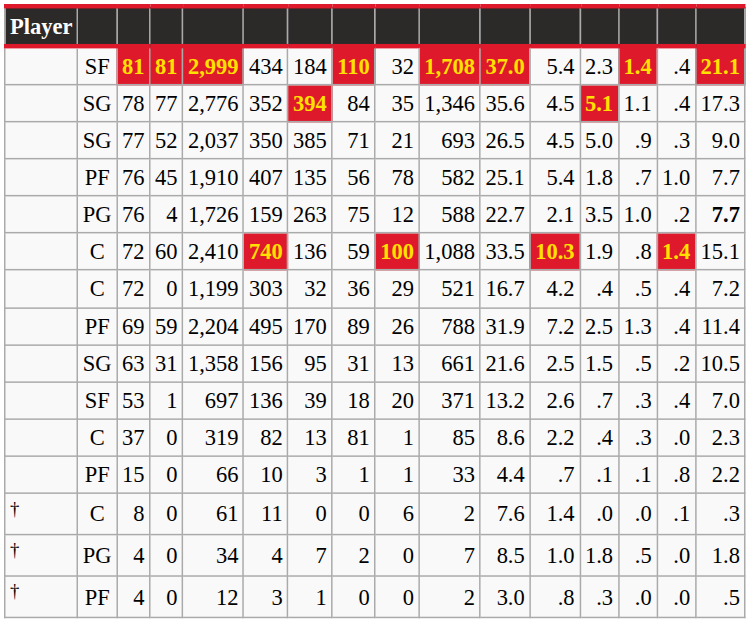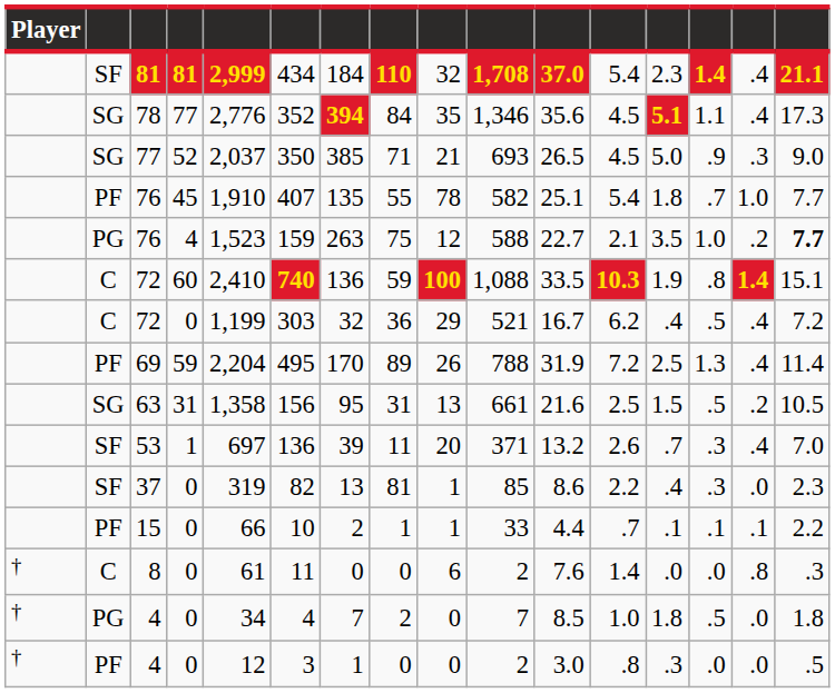 <table class="wikitable sortable" style="font-size: 95%; text-align:right;">
 <tr>
 <th style="background:#2C2A29; color:#FFFFFF; border-top:#DF192C 3px solid; border-bottom:#DF192C 3px solid;">Player</th>
 <th style="background:#2C2A29; color:#FFFFFF; border-top:#DF192C 3px solid; border-bottom:#DF192C 3px solid;"></th>
 <th style="background:#2C2A29; color:#FFFFFF; border-top:#DF192C 3px solid; border-bottom:#DF192C 3px solid;"></th>
 <th style="background:#2C2A29; color:#FFFFFF; border-top:#DF192C 3px solid; border-bottom:#DF192C 3px solid;"></th>
 <th style="background:#2C2A29; color:#FFFFFF; border-top:#DF192C 3px solid; border-bottom:#DF192C 3px solid;"></th>
 <th style="background:#2C2A29; color:#FFFFFF; border-top:#DF192C 3px solid; border-bottom:#DF192C 3px solid;"></th>
 <th style="background:#2C2A29; color:#FFFFFF; border-top:#DF192C 3px solid; border-bottom:#DF192C 3px solid;"></th>
 <th style="background:#2C2A29; color:#FFFFFF; border-top:#DF192C 3px solid; border-bottom:#DF192C 3px solid;"></th>
 <th style="background:#2C2A29; color:#FFFFFF; border-top:#DF192C 3px solid; border-bottom:#DF192C 3px solid;"></th>
 <th style="background:#2C2A29; color:#FFFFFF; border-top:#DF192C 3px solid; border-bottom:#DF192C 3px solid;"></th>
 <th style="background:#2C2A29; color:#FFFFFF; border-top:#DF192C 3px solid; border-bottom:#DF192C 3px solid;"></th>
 <th style="background:#2C2A29; color:#FFFFFF; border-top:#DF192C 3px solid; border-bottom:#DF192C 3px solid;"></th>
 <th style="background:#2C2A29; color:#FFFFFF; border-top:#DF192C 3px solid; border-bottom:#DF192C 3px solid;"></th>
 <th style="background:#2C2A29; color:#FFFFFF; border-top:#DF192C 3px solid; border-bottom:#DF192C 3px solid;"></th>
 <th style="background:#2C2A29; color:#FFFFFF; border-top:#DF192C 3px solid; border-bottom:#DF192C 3px solid;"></th>
 <th style="background:#2C2A29; color:#FFFFFF; border-top:#DF192C 3px solid; border-bottom:#DF192C 3px solid;"></th>
 </tr>
 <tr>
 <td style="text-align:left;"></td>
 <td style="text-align:center;">SF</td>
 <td style="background:#DF192C; color:#FFE100;"><strong>81</strong></td>
 <td style="background:#DF192C; color:#FFE100;"><strong>81</strong></td>
 <td style="background:#DF192C; color:#FFE100;"><strong>2,999</strong></td>
 <td>434</td>
 <td>184</td>
 <td style="background:#DF192C; color:#FFE100;"><strong>110</strong></td>
 <td>32</td>
 <td style="background:#DF192C; color:#FFE100;"><strong>1,708</strong></td>
 <td style="background:#DF192C; color:#FFE100;"><strong>37.0</strong></td>
 <td>5.4</td>
 <td>2.3</td>
 <td style="background:#DF192C; color:#FFE100;"><strong>1.4</strong></td>
 <td>.4</td>
 <td style="background:#DF192C; color:#FFE100;"><strong>21.1</strong></td>
 </tr>
 <tr>
 <td style="text-align:left;"></td>
 <td style="text-align:center;">SG</td>
 <td>78</td>
 <td>77</td>
 <td>2,776</td>
 <td>352</td>
 <td style="background:#DF192C; color:#FFE100;"><strong>394</strong></td>
 <td>84</td>
 <td>35</td>
 <td>1,346</td>
 <td>35.6</td>
 <td>4.5</td>
 <td style="background:#DF192C; color:#FFE100;"><strong>5.1</strong></td>
 <td>1.1</td>
 <td>.4</td>
 <td>17.3</td>
 </tr>
 <tr>
 <td style="text-align:left;"></td>
 <td style="text-align:center;">SG</td>
 <td>77</td>
 <td>52</td>
 <td>2,037</td>
 <td>350</td>
 <td>385</td>
 <td>71</td>
 <td>21</td>
 <td>693</td>
 <td>26.5</td>
 <td>4.5</td>
 <td>5.0</td>
 <td>.9</td>
 <td>.3</td>
 <td>9.0</td>
 </tr>
 <tr>
 <td style="text-align:left;"></td>
 <td style="text-align:center;">PF</td>
 <td>76</td>
 <td>45</td>
 <td>1,910</td>
 <td>407</td>
 <td>135</td>
-<td>56</td>
+<td>55</td>
 <td>78</td>
 <td>582</td>
 <td>25.1</td>
 <td>5.4</td>
 <td>1.8</td>
 <td>.7</td>
 <td>1.0</td>
 <td>7.7</td>
 </tr>
 <tr>
 <td style="text-align:left;"></td>
 <td style="text-align:center;">PG</td>
 <td>76</td>
 <td>4</td>
-<td>1,726</td>
+<td>1,523</td>
 <td>159</td>
 <td>263</td>
 <td>75</td>
 <td>12</td>
 <td>588</td>
 <td>22.7</td>
 <td>2.1</td>
 <td>3.5</td>
 <td>1.0</td>
 <td>.2</td>
 <td><strong>7.7</strong></td>
 </tr>
 <tr>
 <td style="text-align:left;"></td>
 <td style="text-align:center;">C</td>
 <td>72</td>
 <td>60</td>
 <td>2,410</td>
 <td style="background:#DF192C; color:#FFE100;"><strong>740</strong></td>
 <td>136</td>
 <td>59</td>
 <td style="background:#DF192C; color:#FFE100;"><strong>100</strong></td>
 <td>1,088</td>
 <td>33.5</td>
 <td style="background:#DF192C; color:#FFE100;"><strong>10.3</strong></td>
 <td>1.9</td>
 <td>.8</td>
 <td style="background:#DF192C; color:#FFE100;"><strong>1.4</strong></td>
 <td>15.1</td>
 </tr>
 <tr>
 <td style="text-align:left;"></td>
 <td style="text-align:center;">C</td>
 <td>72</td>
 <td>0</td>
 <td>1,199</td>
 <td>303</td>
 <td>32</td>
 <td>36</td>
 <td>29</td>
 <td>521</td>
 <td>16.7</td>
-<td>4.2</td>
+<td>6.2</td>
 <td>.4</td>
 <td>.5</td>
 <td>.4</td>
 <td>7.2</td>
 </tr>
 <tr>
 <td style="text-align:left;"></td>
 <td style="text-align:center;">PF</td>
 <td>69</td>
 <td>59</td>
 <td>2,204</td>
 <td>495</td>
 <td>170</td>
 <td>89</td>
 <td>26</td>
 <td>788</td>
 <td>31.9</td>
 <td>7.2</td>
 <td>2.5</td>
 <td>1.3</td>
 <td>.4</td>
 <td>11.4</td>
 </tr>
 <tr>
 <td style="text-align:left;"></td>
 <td style="text-align:center;">SG</td>
 <td>63</td>
 <td>31</td>
 <td>1,358</td>
 <td>156</td>
 <td>95</td>
 <td>31</td>
 <td>13</td>
 <td>661</td>
 <td>21.6</td>
 <td>2.5</td>
 <td>1.5</td>
 <td>.5</td>
 <td>.2</td>
 <td>10.5</td>
 </tr>
 <tr>
 <td style="text-align:left;"></td>
 <td style="text-align:center;">SF</td>
 <td>53</td>
 <td>1</td>
 <td>697</td>
 <td>136</td>
 <td>39</td>
-<td>18</td>
+<td>11</td>
 <td>20</td>
 <td>371</td>
 <td>13.2</td>
 <td>2.6</td>
 <td>.7</td>
 <td>.3</td>
 <td>.4</td>
 <td>7.0</td>
 </tr>
 <tr>
 <td style="text-align:left;"></td>
-<td style="text-align:center;">C</td>
+<td style="text-align:center;">SF</td>
 <td>37</td>
 <td>0</td>
 <td>319</td>
 <td>82</td>
 <td>13</td>
 <td>81</td>
 <td>1</td>
 <td>85</td>
 <td>8.6</td>
 <td>2.2</td>
 <td>.4</td>
 <td>.3</td>
 <td>.0</td>
 <td>2.3</td>
 </tr>
 <tr>
 <td style="text-align:left;"></td>
 <td style="text-align:center;">PF</td>
 <td>15</td>
 <td>0</td>
 <td>66</td>
 <td>10</td>
-<td>3</td>
+<td>2</td>
 <td>1</td>
 <td>1</td>
 <td>33</td>
 <td>4.4</td>
 <td>.7</td>
 <td>.1</td>
 <td>.1</td>
-<td>.8</td>
+<td>.1</td>
 <td>2.2</td>
 </tr>
 <tr>
 <td style="text-align:left;"><sup>†</sup></td>
 <td style="text-align:center;">C</td>
 <td>8</td>
 <td>0</td>
 <td>61</td>
 <td>11</td>
 <td>0</td>
 <td>0</td>
 <td>6</td>
 <td>2</td>
 <td>7.6</td>
 <td>1.4</td>
 <td>.0</td>
 <td>.0</td>
-<td>.1</td>
+<td>.8</td>
 <td>.3</td>
 </tr>
 <tr>
 <td style="text-align:left;"><sup>†</sup></td>
 <td style="text-align:center;">PG</td>
 <td>4</td>
 <td>0</td>
 <td>34</td>
 <td>4</td>
 <td>7</td>
 <td>2</td>
 <td>0</td>
 <td>7</td>
 <td>8.5</td>
 <td>1.0</td>
 <td>1.8</td>
 <td>.5</td>
 <td>.0</td>
 <td>1.8</td>
 </tr>
 <tr>
 <td style="text-align:left;"><sup>†</sup></td>
 <td style="text-align:center;">PF</td>
 <td>4</td>
 <td>0</td>
 <td>12</td>
 <td>3</td>
 <td>1</td>
 <td>0</td>
 <td>0</td>
 <td>2</td>
 <td>3.0</td>
 <td>.8</td>
 <td>.3</td>
 <td>.0</td>
 <td>.0</td>
 <td>.5</td>
 </tr>
 </table>
